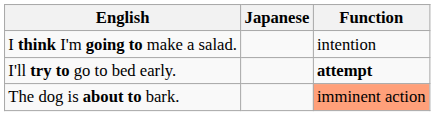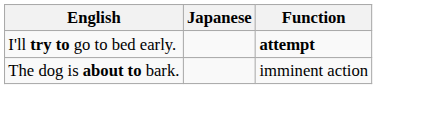 <table class="wikitable">
 <tr>
 <th>English</th>
 <th>Japanese</th>
 <th>Function</th>
-</tr>
-<tr>
-<td>I <strong>think</strong> I'm <strong>going to</strong> make a salad.</td>
-<td></td>
-<td>intention</td>
 </tr>
 <tr>
 <td>I'll <strong>try to</strong> go to bed early.</td>
 <td></td>
 <td><strong>attempt</strong></td>
 </tr>
 <tr>
 <td>The dog is <strong>about to</strong> bark.</td>
 <td></td>
-<td style="background: lightsalmon;">imminent action</td>
+<td>imminent action</td>
 </tr>
 </table>
